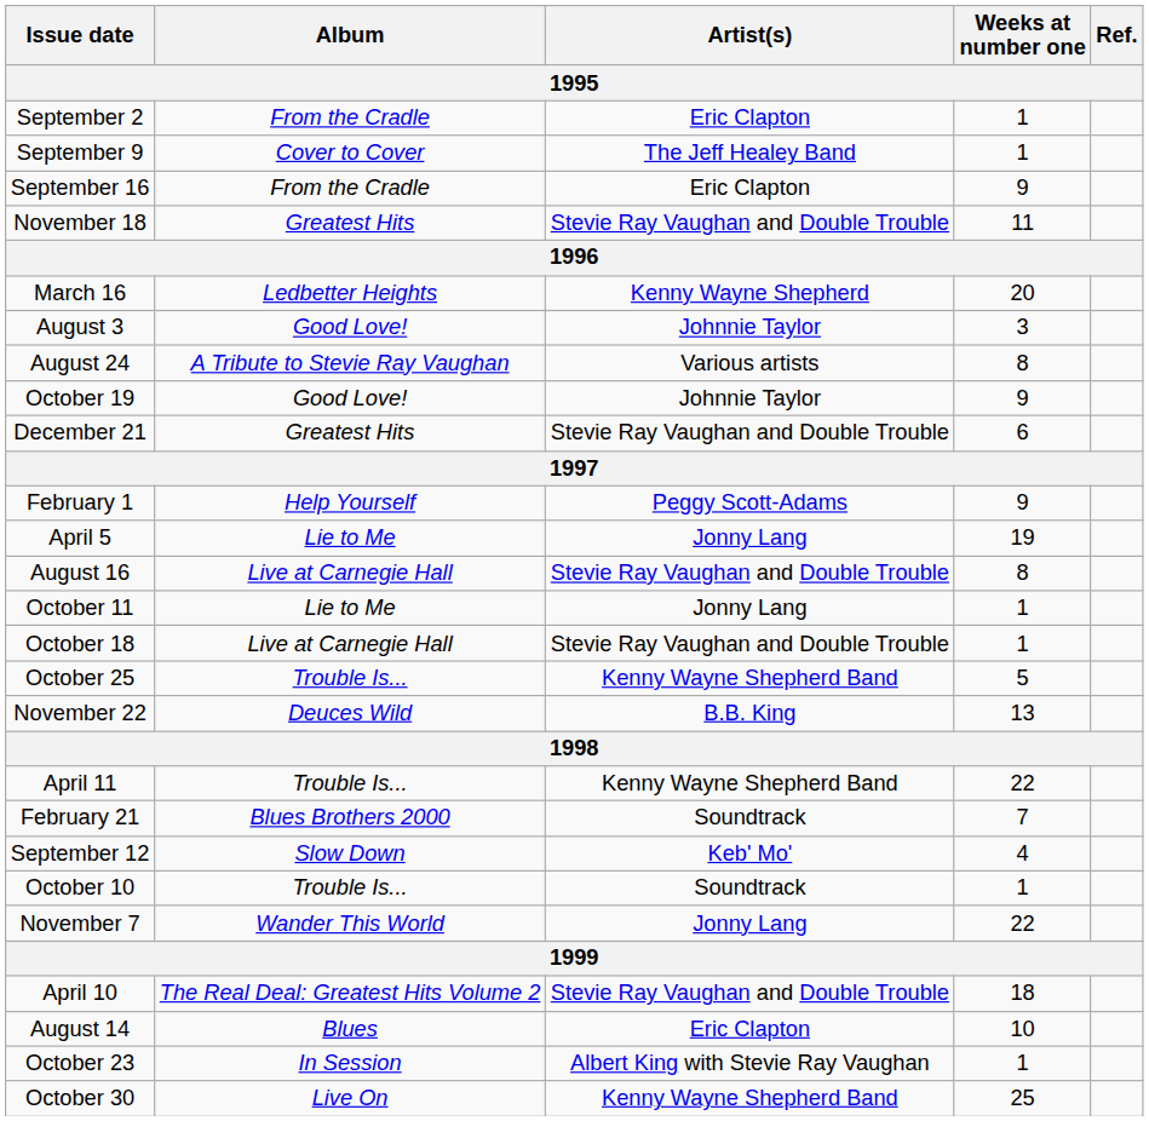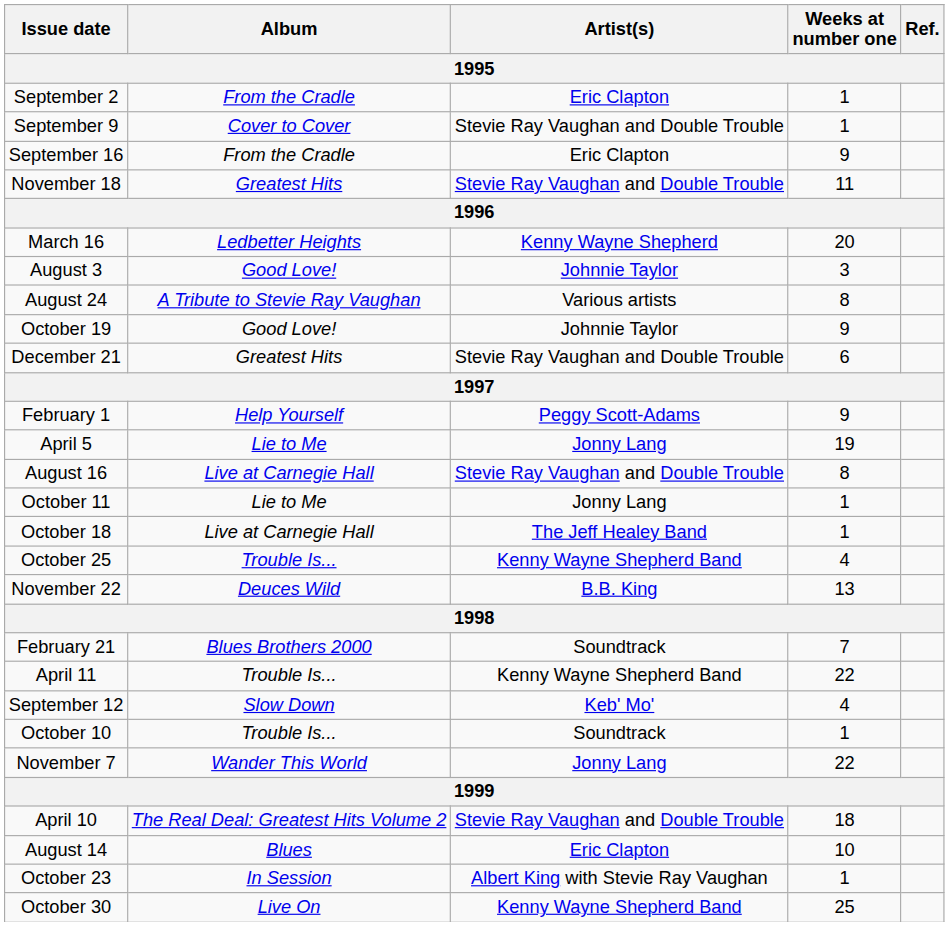 <table class="wikitable" style="text-align: center;">
 <tr>
 <th>Issue date</th>
 <th>Album</th>
 <th>Artist(s)</th>
 <th>Weeks at<br>number one</th>
 <th>Ref.</th>
 </tr>
 <tr>
 <th colspan=5>1995</th>
 </tr>
 <tr>
 <td>September 2</td>
 <td><em><a href='#'>From the Cradle</a></em></td>
 <td><a href='#'>Eric Clapton</a></td>
 <td>1</td>
 <td></td>
 </tr>
 <tr>
 <td>September 9</td>
 <td><em><a href='#'>Cover to Cover</a></em></td>
-<td><a href='#'>The Jeff Healey Band</a></td>
+<td>Stevie Ray Vaughan and Double Trouble</td>
 <td>1</td>
 <td></td>
 </tr>
 <tr>
 <td>September 16</td>
 <td><em>From the Cradle</em></td>
 <td>Eric Clapton</td>
 <td>9</td>
 <td></td>
 </tr>
 <tr>
 <td>November 18</td>
 <td><em><a href='#'>Greatest Hits</a></em></td>
 <td><a href='#'>Stevie Ray Vaughan</a> and <a href='#'>Double Trouble</a></td>
 <td>11</td>
 <td></td>
 </tr>
 <tr>
 <th colspan=5>1996</th>
 </tr>
 <tr>
 <td>March 16</td>
 <td><em><a href='#'>Ledbetter Heights</a></em></td>
 <td><a href='#'>Kenny Wayne Shepherd</a></td>
 <td>20</td>
 <td></td>
 </tr>
 <tr>
 <td>August 3</td>
 <td><em><a href='#'>Good Love!</a></em></td>
 <td><a href='#'>Johnnie Taylor</a></td>
 <td>3</td>
 <td></td>
 </tr>
 <tr>
 <td>August 24</td>
 <td><em><a href='#'>A Tribute to Stevie Ray Vaughan</a></em></td>
 <td>Various artists</td>
 <td>8</td>
 <td></td>
 </tr>
 <tr>
 <td>October 19</td>
 <td><em>Good Love!</em></td>
 <td>Johnnie Taylor</td>
 <td>9</td>
 <td></td>
 </tr>
 <tr>
 <td>December 21</td>
 <td><em>Greatest Hits</em></td>
 <td>Stevie Ray Vaughan and Double Trouble</td>
 <td>6</td>
 <td></td>
 </tr>
 <tr>
 <th colspan=5>1997</th>
 </tr>
 <tr>
 <td>February 1</td>
 <td><em><a href='#'>Help Yourself</a></em></td>
 <td><a href='#'>Peggy Scott-Adams</a></td>
 <td>9</td>
 <td></td>
 </tr>
 <tr>
 <td>April 5</td>
 <td><em><a href='#'>Lie to Me</a></em></td>
 <td><a href='#'>Jonny Lang</a></td>
 <td>19</td>
 <td></td>
 </tr>
 <tr>
 <td>August 16</td>
 <td><em><a href='#'>Live at Carnegie Hall</a></em></td>
 <td><a href='#'>Stevie Ray Vaughan</a> and <a href='#'>Double Trouble</a></td>
 <td>8</td>
 <td></td>
 </tr>
 <tr>
 <td>October 11</td>
 <td><em>Lie to Me</em></td>
 <td>Jonny Lang</td>
 <td>1</td>
 <td></td>
 </tr>
 <tr>
 <td>October 18</td>
 <td><em>Live at Carnegie Hall</em></td>
-<td>Stevie Ray Vaughan and Double Trouble</td>
+<td><a href='#'>The Jeff Healey Band</a></td>
 <td>1</td>
 <td></td>
 </tr>
 <tr>
 <td>October 25</td>
 <td><em><a href='#'>Trouble Is...</a></em></td>
 <td><a href='#'>Kenny Wayne Shepherd Band</a></td>
-<td>5</td>
+<td>4</td>
 <td></td>
 </tr>
 <tr>
 <td>November 22</td>
 <td><em><a href='#'>Deuces Wild</a></em></td>
 <td><a href='#'>B.B. King</a></td>
 <td>13</td>
 <td></td>
 </tr>
 <tr>
 <th colspan=5>1998</th>
 </tr>
 <tr>
+<td>February 21</td>
+<td><em><a href='#'>Blues Brothers 2000</a></em></td>
+<td>Soundtrack</td>
+<td>7</td>
+<td></td>
+</tr>
+<tr>
 <td>April 11</td>
 <td><em>Trouble Is...</em></td>
 <td>Kenny Wayne Shepherd Band</td>
 <td>22</td>
-<td></td>
-</tr>
-<tr>
-<td>February 21</td>
-<td><em><a href='#'>Blues Brothers 2000</a></em></td>
-<td>Soundtrack</td>
-<td>7</td>
 <td></td>
 </tr>
 <tr>
 <td>September 12</td>
 <td><em><a href='#'>Slow Down</a></em></td>
 <td><a href='#'>Keb' Mo'</a></td>
 <td>4</td>
 <td></td>
 </tr>
 <tr>
 <td>October 10</td>
 <td><em>Trouble Is...</em></td>
 <td>Soundtrack</td>
 <td>1</td>
 <td></td>
 </tr>
 <tr>
 <td>November 7</td>
 <td><em><a href='#'>Wander This World</a></em></td>
 <td><a href='#'>Jonny Lang</a></td>
 <td>22</td>
 <td></td>
 </tr>
 <tr>
 <th colspan=5>1999</th>
 </tr>
 <tr>
 <td>April 10</td>
 <td><em><a href='#'>The Real Deal: Greatest Hits Volume 2</a></em></td>
 <td><a href='#'>Stevie Ray Vaughan</a> and <a href='#'>Double Trouble</a></td>
 <td>18</td>
 <td></td>
 </tr>
 <tr>
 <td>August 14</td>
 <td><em><a href='#'>Blues</a></em></td>
 <td><a href='#'>Eric Clapton</a></td>
 <td>10</td>
 <td></td>
 </tr>
 <tr>
 <td>October 23</td>
 <td><em><a href='#'>In Session</a></em></td>
 <td><a href='#'>Albert King</a> with Stevie Ray Vaughan</td>
 <td>1</td>
 <td></td>
 </tr>
 <tr>
 <td>October 30</td>
 <td><em><a href='#'>Live On</a></em></td>
 <td><a href='#'>Kenny Wayne Shepherd Band</a></td>
 <td>25</td>
 <td></td>
 </tr>
 </table>
